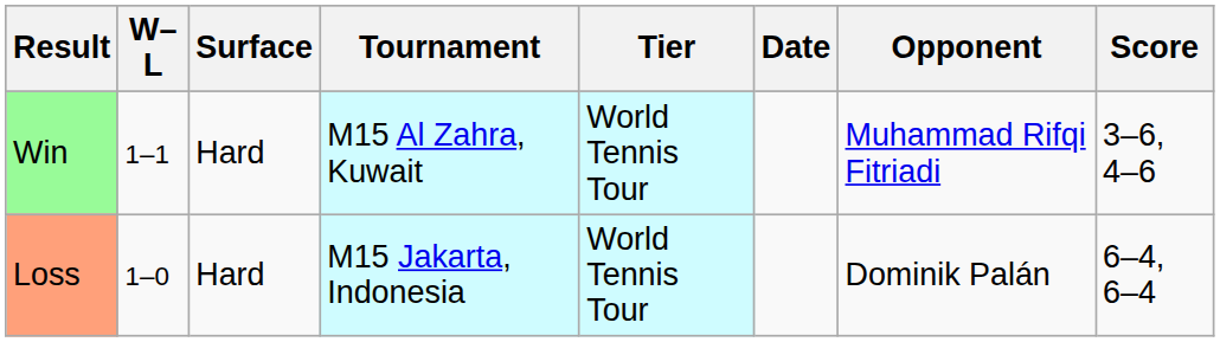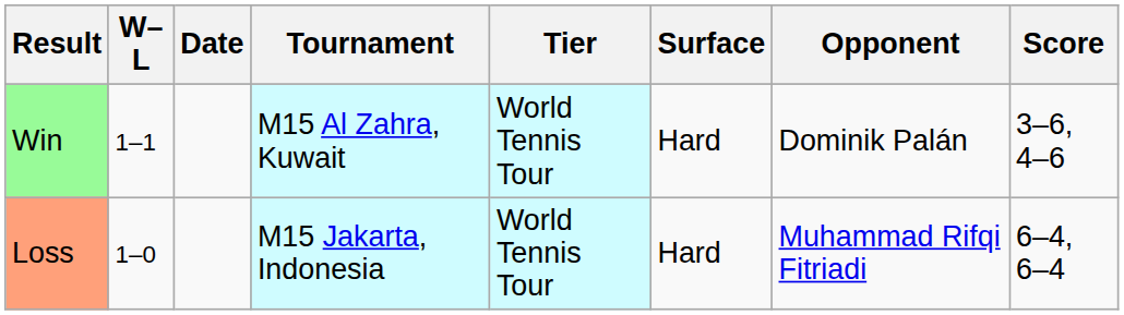 <table class="sortable wikitable">
 <tr>
 <th>Result</th>
 <th class="unsortable">W–L</th>
-<th>Surface</th>
+<th>Date</th>
 <th>Tournament</th>
 <th>Tier</th>
-<th>Date</th>
+<th>Surface</th>
 <th>Opponent</th>
 <th class="unsortable">Score</th>
 </tr>
 <tr>
 <td bgcolor=98FB98>Win</td>
 <td><small>1–1</small></td>
-<td>Hard</td>
+<td></td>
 <td style="background:#cffcff;">M15 <a href='#'>Al Zahra</a>, Kuwait</td>
 <td style="background:#cffcff;">World Tennis Tour</td>
-<td></td>
-<td> <a href='#'>Muhammad Rifqi Fitriadi</a></td>
+<td>Hard</td>
+<td> Dominik Palán</td>
 <td>3–6, 4–6</td>
 </tr>
 <tr>
 <td bgcolor=FFA07A>Loss</td>
 <td><small>1–0</small></td>
-<td>Hard</td>
+<td></td>
 <td style="background:#cffcff;">M15 <a href='#'>Jakarta</a>, Indonesia</td>
 <td style="background:#cffcff;">World Tennis Tour</td>
-<td></td>
-<td> Dominik Palán</td>
+<td>Hard</td>
+<td> <a href='#'>Muhammad Rifqi Fitriadi</a></td>
 <td>6–4, 6–4</td>
 </tr>
 </table>
